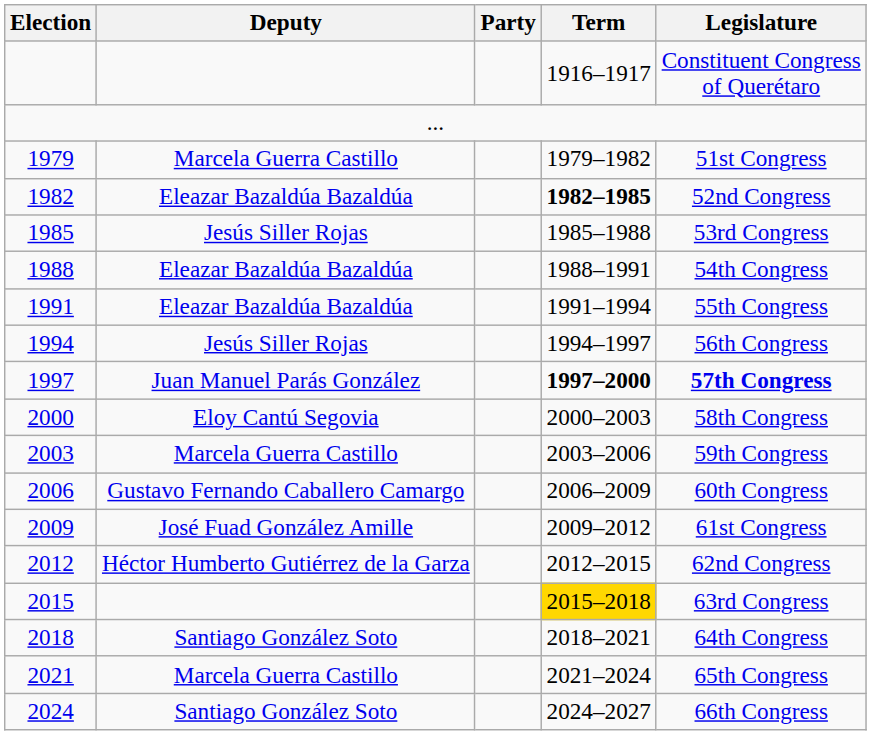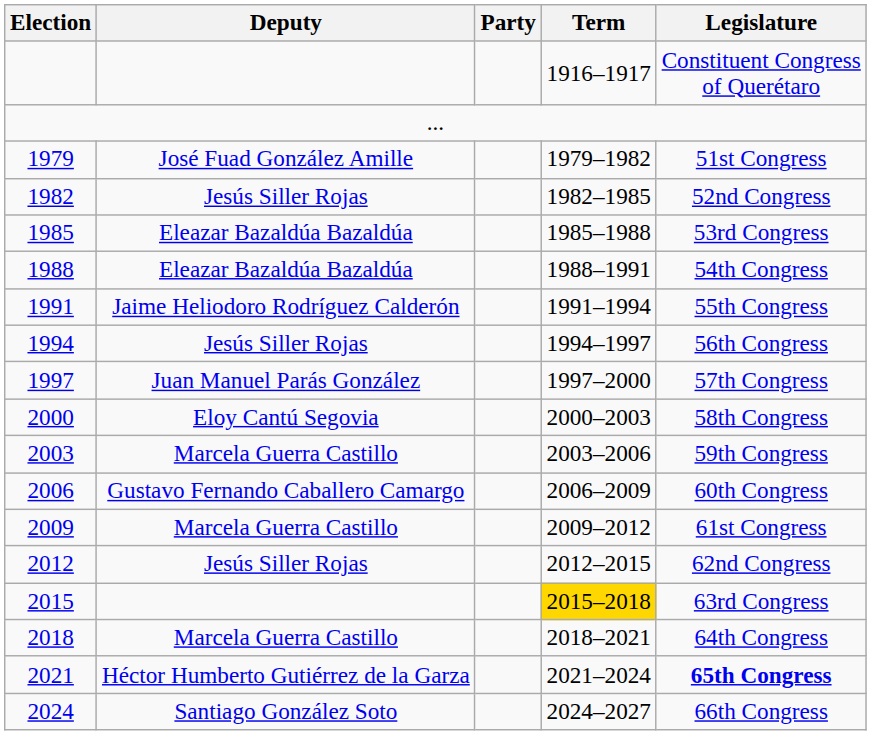 <table class="wikitable sortable" style="text-align: center">
 <tr>
 <th>Election</th>
 <th class="unsortable">Deputy</th>
 <th class="unsortable">Party</th>
 <th class="unsortable">Term</th>
 <th class="unsortable">Legislature</th>
 </tr>
 <tr>
 <td></td>
 <td> </td>
 <td></td>
 <td>1916–1917</td>
 <td><a href='#'>Constituent Congress<br>of Querétaro</a></td>
 </tr>
 <tr>
 <td colspan=5> ...</td>
 </tr>
 <tr>
 <td><a href='#'>1979</a></td>
-<td><a href='#'>Marcela Guerra Castillo</a></td>
+<td><a href='#'>José Fuad González Amille</a></td>
 <td></td>
 <td>1979–1982</td>
 <td><a href='#'>51st Congress</a></td>
 </tr>
 <tr>
 <td><a href='#'>1982</a></td>
-<td><a href='#'>Eleazar Bazaldúa Bazaldúa</a></td>
+<td><a href='#'>Jesús Siller Rojas</a></td>
 <td></td>
-<td><strong>1982–1985</strong></td>
+<td>1982–1985</td>
 <td><a href='#'>52nd Congress</a></td>
 </tr>
 <tr>
 <td><a href='#'>1985</a></td>
-<td><a href='#'>Jesús Siller Rojas</a></td>
+<td><a href='#'>Eleazar Bazaldúa Bazaldúa</a></td>
 <td></td>
 <td>1985–1988</td>
 <td><a href='#'>53rd Congress</a></td>
 </tr>
 <tr>
 <td><a href='#'>1988</a></td>
 <td><a href='#'>Eleazar Bazaldúa Bazaldúa</a></td>
 <td></td>
 <td>1988–1991</td>
 <td><a href='#'>54th Congress</a></td>
 </tr>
 <tr>
 <td><a href='#'>1991</a></td>
-<td><a href='#'>Eleazar Bazaldúa Bazaldúa</a></td>
+<td><a href='#'>Jaime Heliodoro Rodríguez Calderón</a></td>
 <td></td>
 <td>1991–1994</td>
 <td><a href='#'>55th Congress</a></td>
 </tr>
 <tr>
 <td><a href='#'>1994</a></td>
 <td><a href='#'>Jesús Siller Rojas</a></td>
 <td></td>
 <td>1994–1997</td>
 <td><a href='#'>56th Congress</a></td>
 </tr>
 <tr>
 <td><a href='#'>1997</a></td>
 <td><a href='#'>Juan Manuel Parás González</a></td>
 <td></td>
-<td><strong>1997–2000</strong></td>
-<td><strong><a href='#'>57th Congress</a></strong></td>
+<td>1997–2000</td>
+<td><a href='#'>57th Congress</a></td>
 </tr>
 <tr>
 <td><a href='#'>2000</a></td>
 <td><a href='#'>Eloy Cantú Segovia</a></td>
 <td></td>
 <td>2000–2003</td>
 <td><a href='#'>58th Congress</a></td>
 </tr>
 <tr>
 <td><a href='#'>2003</a></td>
 <td><a href='#'>Marcela Guerra Castillo</a></td>
 <td></td>
 <td>2003–2006</td>
 <td><a href='#'>59th Congress</a></td>
 </tr>
 <tr>
 <td><a href='#'>2006</a></td>
 <td><a href='#'>Gustavo Fernando Caballero Camargo</a></td>
 <td></td>
 <td>2006–2009</td>
 <td><a href='#'>60th Congress</a></td>
 </tr>
 <tr>
 <td><a href='#'>2009</a></td>
-<td><a href='#'>José Fuad González Amille</a></td>
+<td><a href='#'>Marcela Guerra Castillo</a></td>
 <td></td>
 <td>2009–2012</td>
 <td><a href='#'>61st Congress</a></td>
 </tr>
 <tr>
 <td><a href='#'>2012</a></td>
-<td><a href='#'>Héctor Humberto Gutiérrez de la Garza</a></td>
+<td><a href='#'>Jesús Siller Rojas</a></td>
 <td></td>
 <td>2012–2015</td>
 <td><a href='#'>62nd Congress</a></td>
 </tr>
 <tr>
 <td><a href='#'>2015</a></td>
 <td></td>
 <td></td>
 <td style="background: gold;">2015–2018</td>
 <td><a href='#'>63rd Congress</a></td>
 </tr>
 <tr>
 <td><a href='#'>2018</a></td>
-<td><a href='#'>Santiago González Soto</a></td>
+<td><a href='#'>Marcela Guerra Castillo</a></td>
 <td></td>
 <td>2018–2021</td>
 <td><a href='#'>64th Congress</a></td>
 </tr>
 <tr>
 <td><a href='#'>2021</a></td>
-<td><a href='#'>Marcela Guerra Castillo</a></td>
+<td><a href='#'>Héctor Humberto Gutiérrez de la Garza</a></td>
 <td></td>
 <td>2021–2024</td>
-<td><a href='#'>65th Congress</a></td>
+<td><strong><a href='#'>65th Congress</a></strong></td>
 </tr>
 <tr>
 <td><a href='#'>2024</a></td>
 <td><a href='#'>Santiago González Soto</a></td>
 <td></td>
 <td>2024–2027</td>
 <td><a href='#'>66th Congress</a></td>
 </tr>
 </table>
